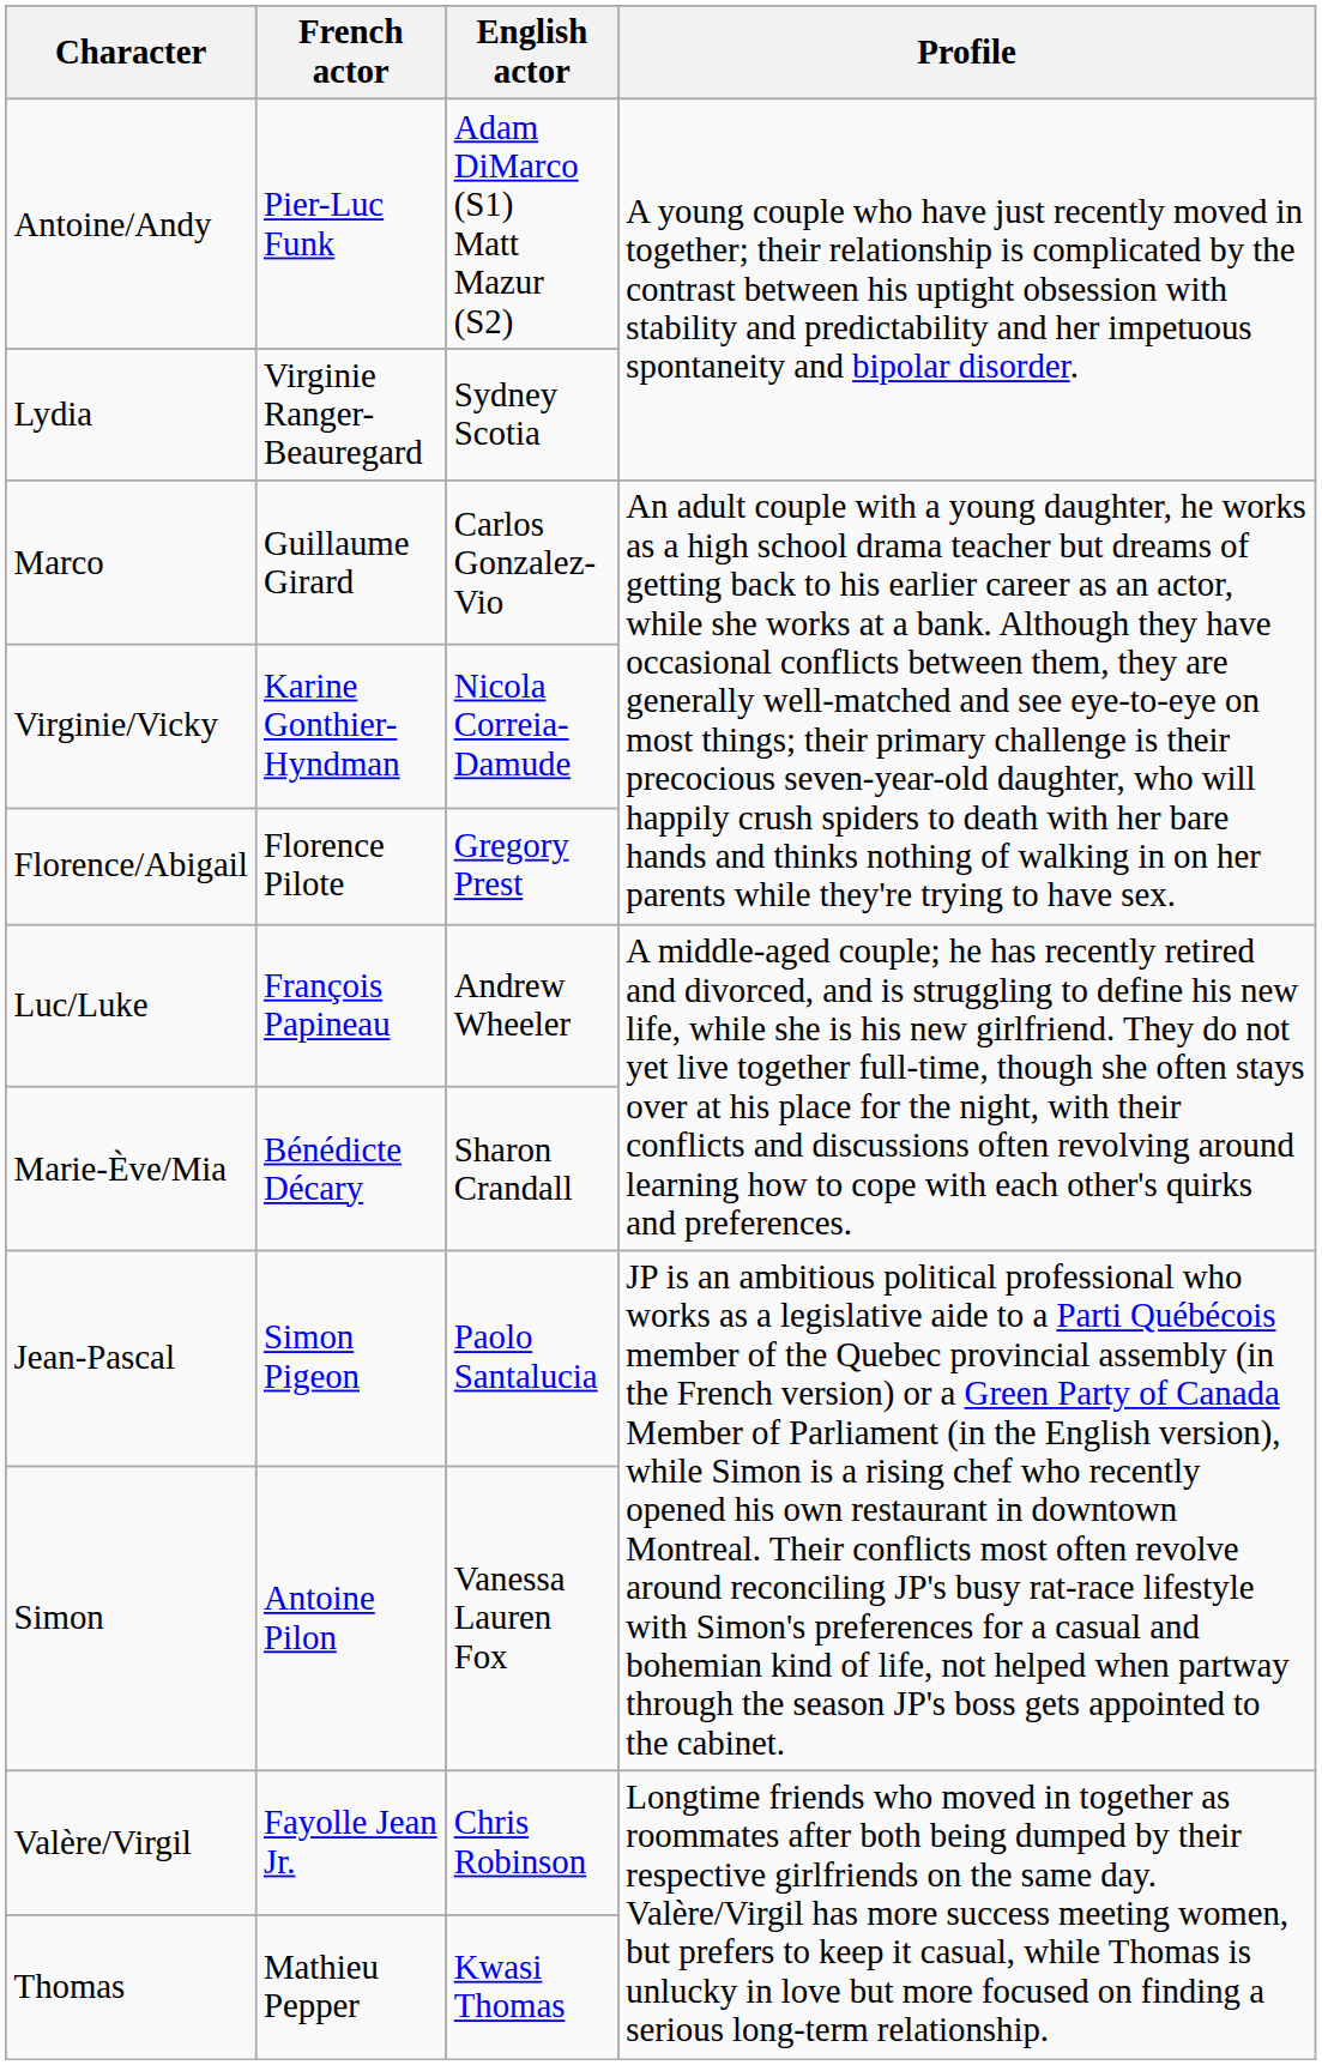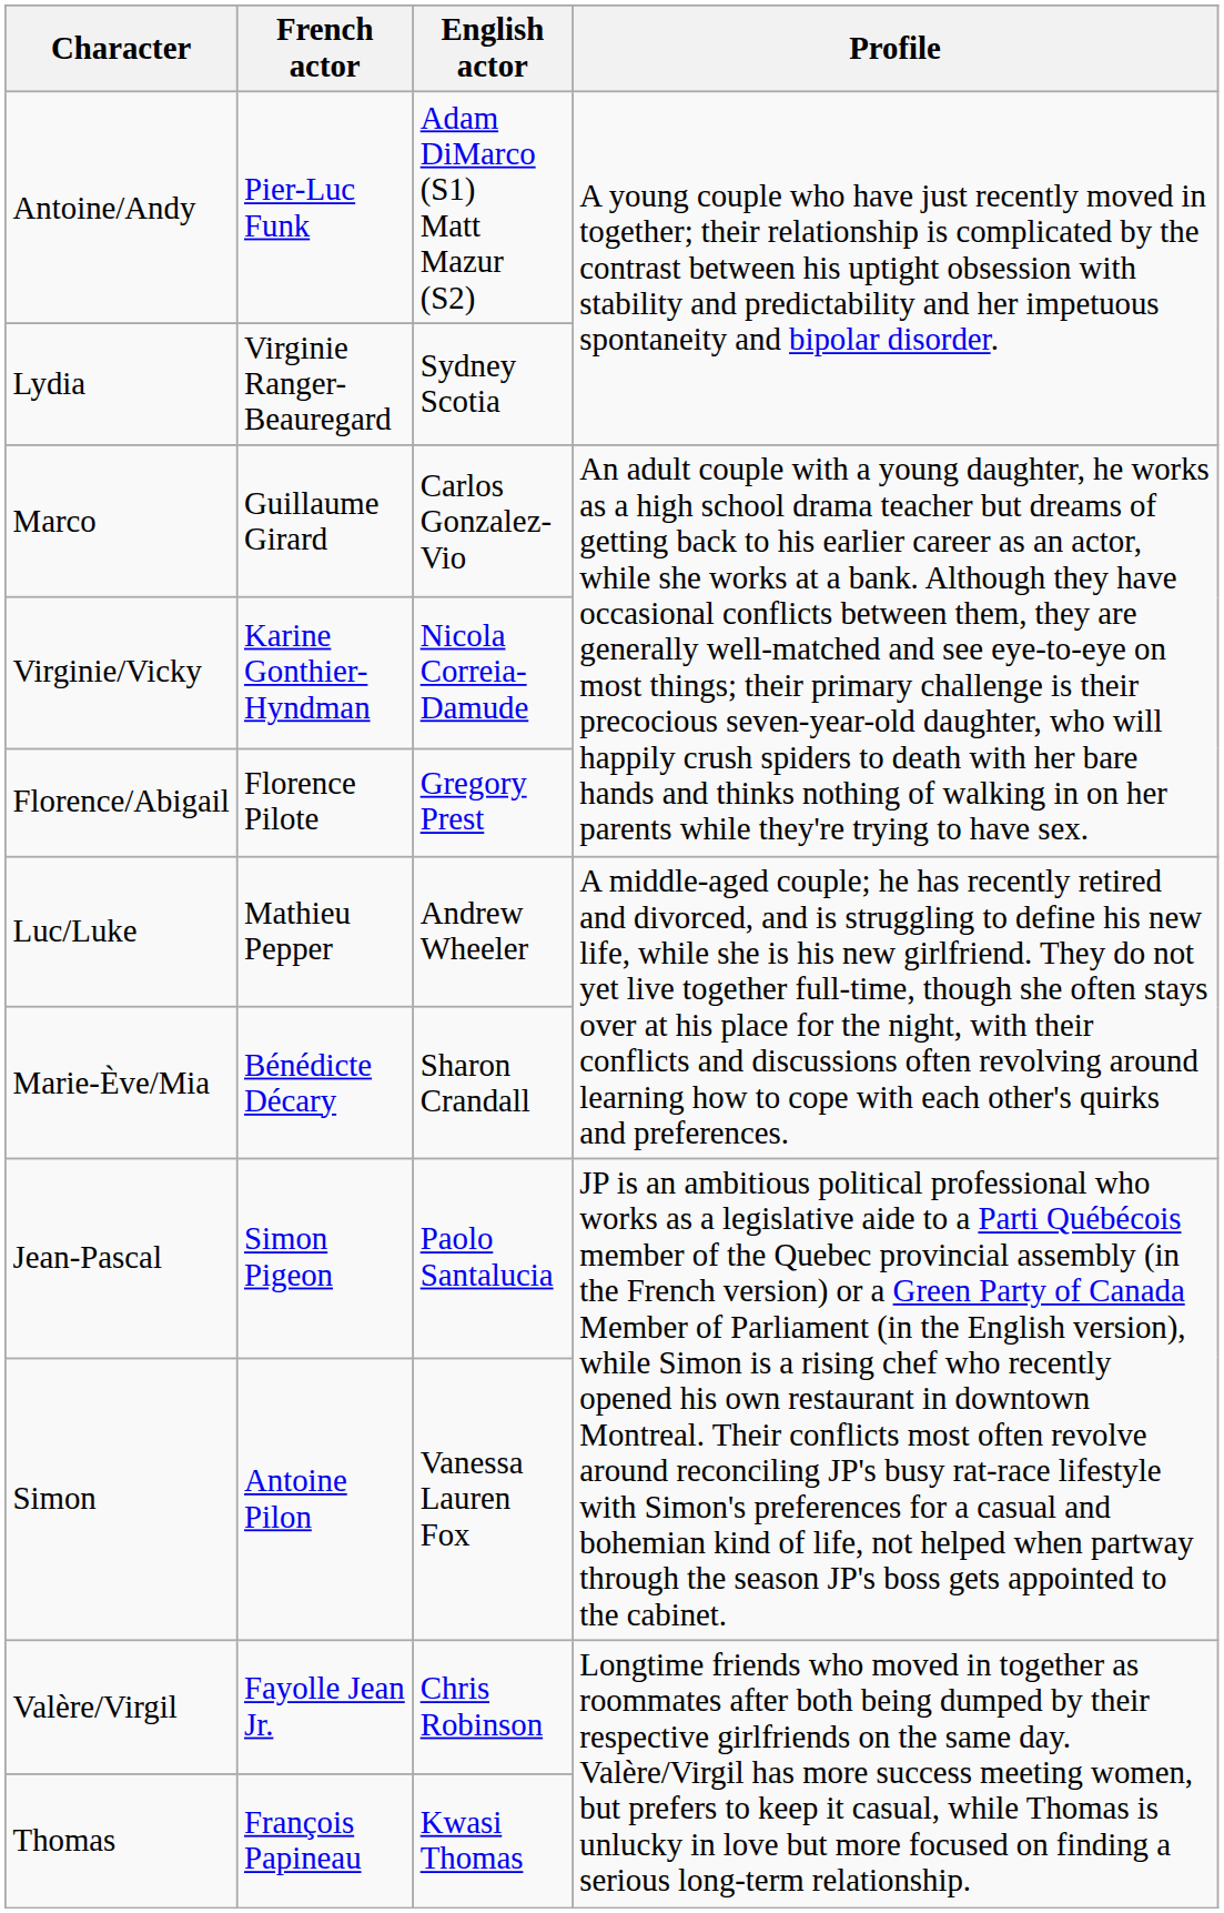 <table class="wikitable">
 <tr>
 <th>Character</th>
 <th>French actor</th>
 <th>English actor</th>
 <th>Profile</th>
 </tr>
 <tr>
 <td>Antoine/Andy</td>
 <td><a href='#'>Pier-Luc Funk</a></td>
 <td><a href='#'>Adam DiMarco</a> (S1)<br>Matt Mazur (S2)</td>
 <td rowspan=2>A young couple who have just recently moved in together; their relationship is complicated by the contrast between his uptight obsession with stability and predictability and her impetuous spontaneity and <a href='#'>bipolar disorder</a>.</td>
 </tr>
 <tr>
 <td>Lydia</td>
 <td>Virginie Ranger-Beauregard</td>
 <td>Sydney Scotia</td>
 </tr>
 <tr>
 <td>Marco</td>
 <td>Guillaume Girard</td>
 <td>Carlos Gonzalez-Vio</td>
 <td rowspan=3>An adult couple with a young daughter, he works as a high school drama teacher but dreams of getting back to his earlier career as an actor, while she works at a bank. Although they have occasional conflicts between them, they are generally well-matched and see eye-to-eye on most things; their primary challenge is their precocious seven-year-old daughter, who will happily crush spiders to death with her bare hands and thinks nothing of walking in on her parents while they're trying to have sex.</td>
 </tr>
 <tr>
 <td>Virginie/Vicky</td>
 <td><a href='#'>Karine Gonthier-Hyndman</a></td>
 <td><a href='#'>Nicola Correia-Damude</a></td>
 </tr>
 <tr>
 <td>Florence/Abigail</td>
 <td>Florence Pilote</td>
 <td><a href='#'>Gregory Prest</a></td>
 </tr>
 <tr>
 <td>Luc/Luke</td>
-<td><a href='#'>François Papineau</a></td>
+<td>Mathieu Pepper</td>
 <td>Andrew Wheeler</td>
 <td rowspan=2>A middle-aged couple; he has recently retired and divorced, and is struggling to define his new life, while she is his new girlfriend. They do not yet live together full-time, though she often stays over at his place for the night, with their conflicts and discussions often revolving around learning how to cope with each other's quirks and preferences.</td>
 </tr>
 <tr>
 <td>Marie-Ève/Mia</td>
 <td><a href='#'>Bénédicte Décary</a></td>
 <td>Sharon Crandall</td>
 </tr>
 <tr>
 <td>Jean-Pascal</td>
 <td><a href='#'>Simon Pigeon</a></td>
 <td><a href='#'>Paolo Santalucia</a></td>
 <td rowspan=2>JP is an ambitious political professional who works as a legislative aide to a <a href='#'>Parti Québécois</a> member of the Quebec provincial assembly (in the French version) or a <a href='#'>Green Party of Canada</a> Member of Parliament (in the English version), while Simon is a rising chef who recently opened his own restaurant in downtown Montreal. Their conflicts most often revolve around reconciling JP's busy rat-race lifestyle with Simon's preferences for a casual and bohemian kind of life, not helped when partway through the season JP's boss gets appointed to the cabinet.</td>
 </tr>
 <tr>
 <td>Simon</td>
 <td><a href='#'>Antoine Pilon</a></td>
 <td>Vanessa Lauren Fox</td>
 </tr>
 <tr>
 <td>Valère/Virgil</td>
 <td><a href='#'>Fayolle Jean Jr.</a></td>
 <td><a href='#'>Chris Robinson</a></td>
 <td rowspan=2>Longtime friends who moved in together as roommates after both being dumped by their respective girlfriends on the same day. Valère/Virgil has more success meeting women, but prefers to keep it casual, while Thomas is unlucky in love but more focused on finding a serious long-term relationship.</td>
 </tr>
 <tr>
 <td>Thomas</td>
-<td>Mathieu Pepper</td>
+<td><a href='#'>François Papineau</a></td>
 <td><a href='#'>Kwasi Thomas</a></td>
 </tr>
 </table>
